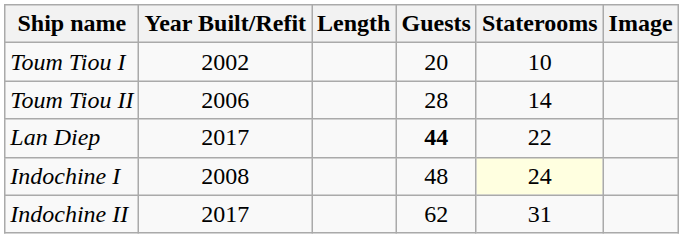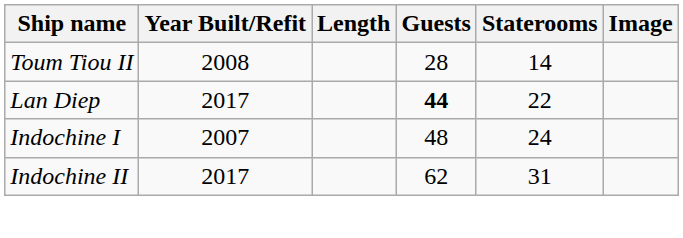 <table class="wikitable">
 <tr>
 <th>Ship name</th>
 <th>Year Built/Refit</th>
 <th>Length</th>
 <th>Guests</th>
 <th>Staterooms</th>
 <th>Image</th>
 </tr>
 <tr>
-<td><em>Toum Tiou I</em></td>
-<td style="text-align:Center;">2002</td>
-<td style="text-align:Center;"></td>
-<td style="text-align:Center;">20</td>
-<td style="text-align:Center;">10</td>
-<td style="text-align:Center;"></td>
-</tr>
-<tr>
 <td><em>Toum Tiou II</em></td>
-<td style="text-align:Center;">2006</td>
+<td style="text-align:Center;">2008</td>
 <td style="text-align:Center;"></td>
 <td style="text-align:Center;">28</td>
 <td style="text-align:Center;">14</td>
 <td style="text-align:Center;"></td>
 </tr>
 <tr>
 <td><em>Lan Diep</em></td>
 <td style="text-align:Center;">2017</td>
 <td style="text-align:Center;"></td>
 <td style="text-align:Center;"><strong>44</strong></td>
 <td style="text-align:Center;">22</td>
 <td style="text-align:Center;"></td>
 </tr>
 <tr>
 <td><em>Indochine I</em></td>
-<td style="text-align:Center;">2008</td>
+<td style="text-align:Center;">2007</td>
 <td style="text-align:Center;"></td>
 <td style="text-align:Center;">48</td>
-<td style="background: lightyellow; text-align:Center;">24</td>
+<td style="text-align:Center;">24</td>
 <td style="text-align:Center;"></td>
 </tr>
 <tr>
 <td><em>Indochine II</em></td>
 <td style="text-align:Center;">2017</td>
 <td style="text-align:Center;"></td>
 <td style="text-align:Center;">62</td>
 <td style="text-align:Center;">31</td>
 <td style="text-align:Center;"></td>
 </tr>
 </table>
